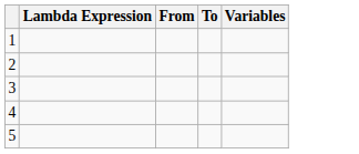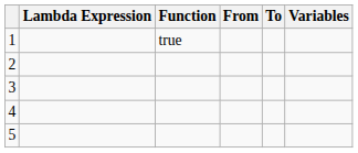 <table class="wikitable mw-collapsible mw-collapsed" style="white-space: nowrap;">
 <tr>
 <th></th>
 <th>Lambda Expression</th>
+<th>Function</th>
 <th>From</th>
 <th>To</th>
 <th>Variables</th>
 </tr>
 <tr>
 <td>1</td>
 <td></td>
+<td>true</td>
 <td></td>
 <td></td>
 <td></td>
 </tr>
 <tr>
 <td>2</td>
 <td><br></td>
 <td></td>
 <td></td>
 <td></td>
+<td></td>
 </tr>
 <tr>
 <td>3</td>
+<td></td>
 <td></td>
 <td></td>
 <td></td>
 <td></td>
 </tr>
 <tr>
 <td>4</td>
 <td></td>
 <td></td>
 <td></td>
 <td></td>
+<td></td>
 </tr>
 <tr>
 <td>5</td>
 <td></td>
 <td></td>
 <td></td>
 <td></td>
+<td></td>
 </tr>
 </table>
